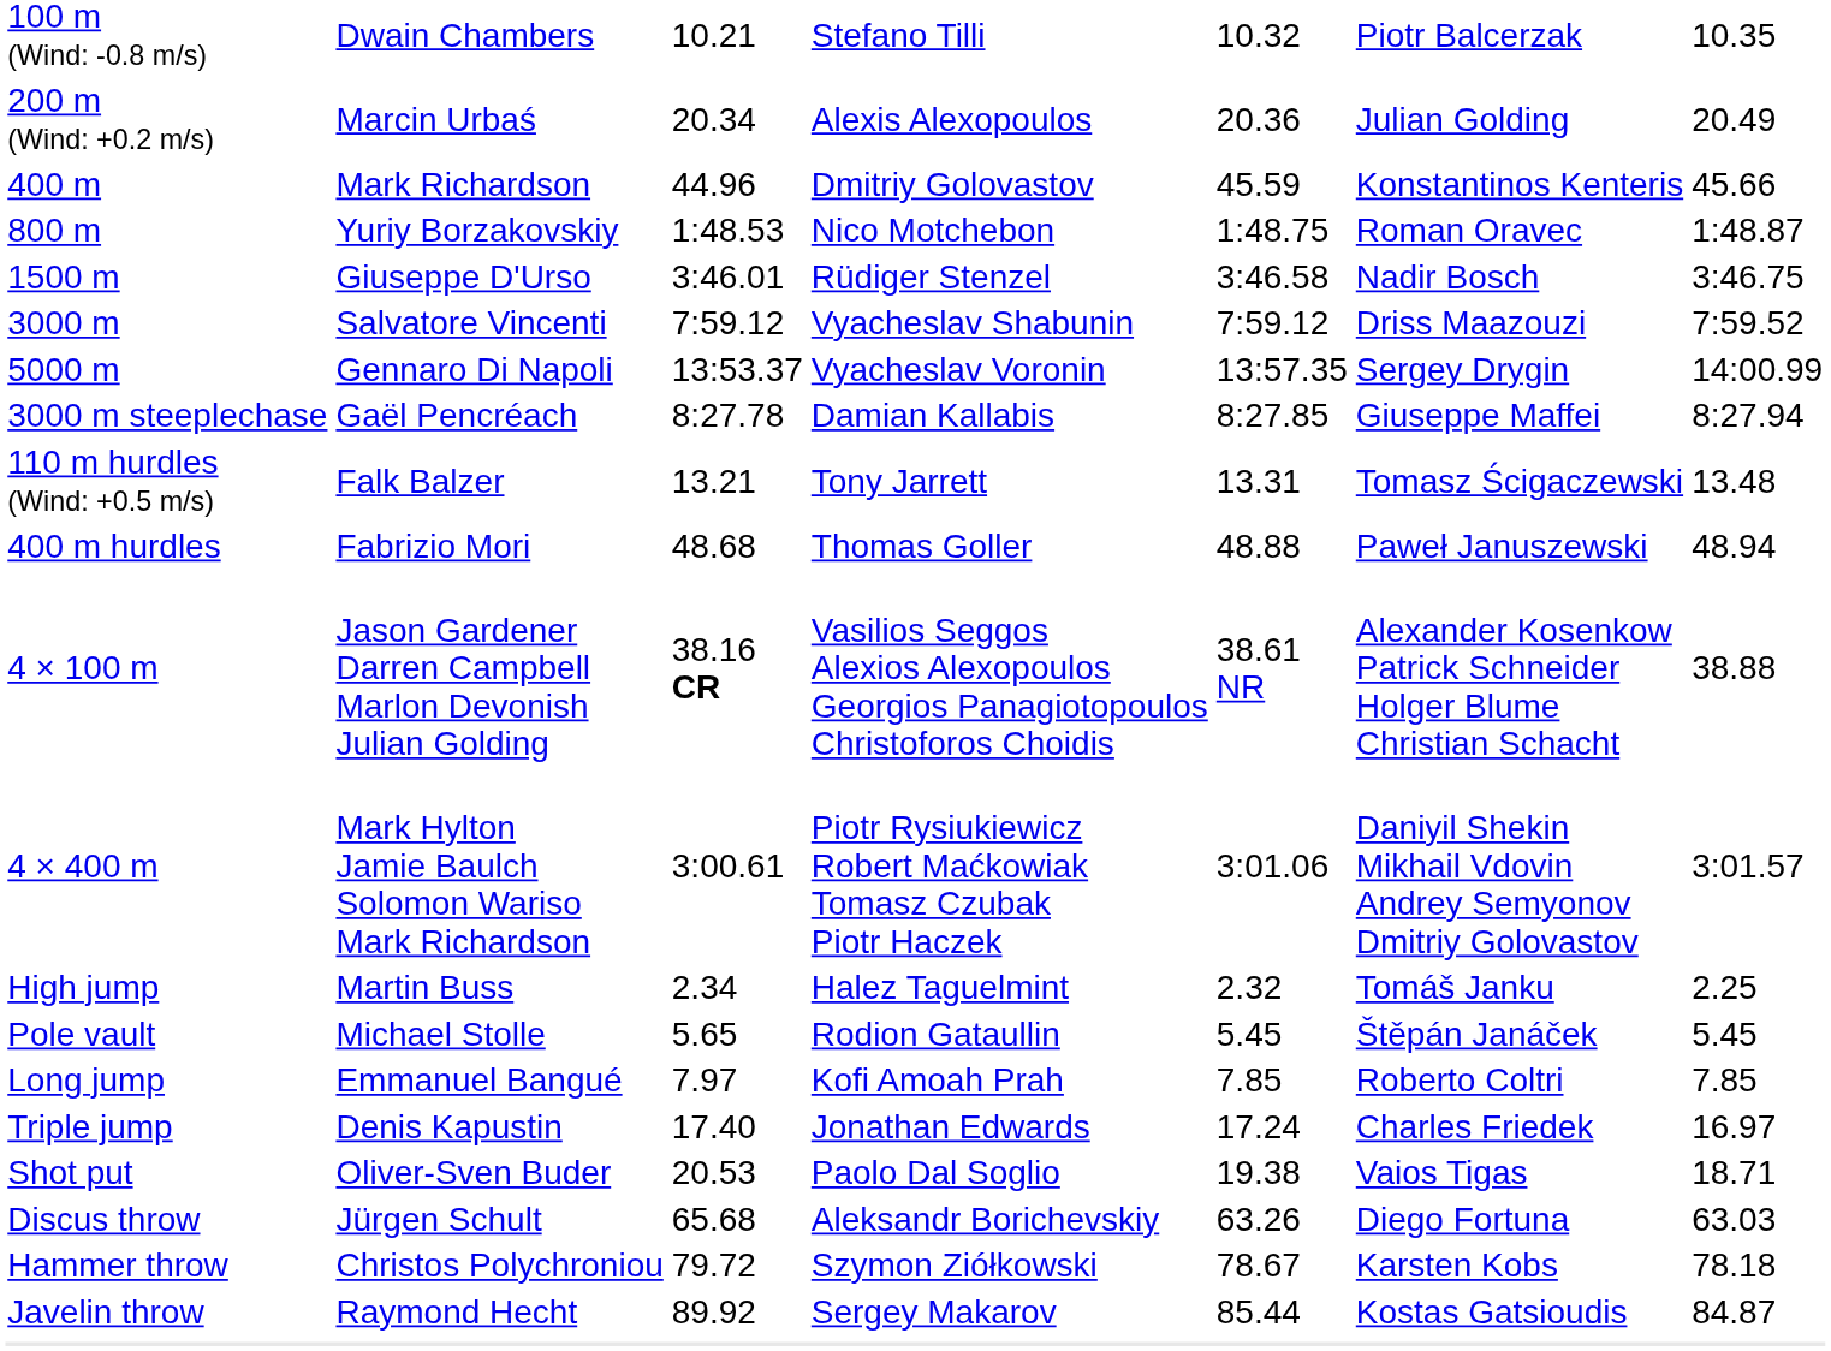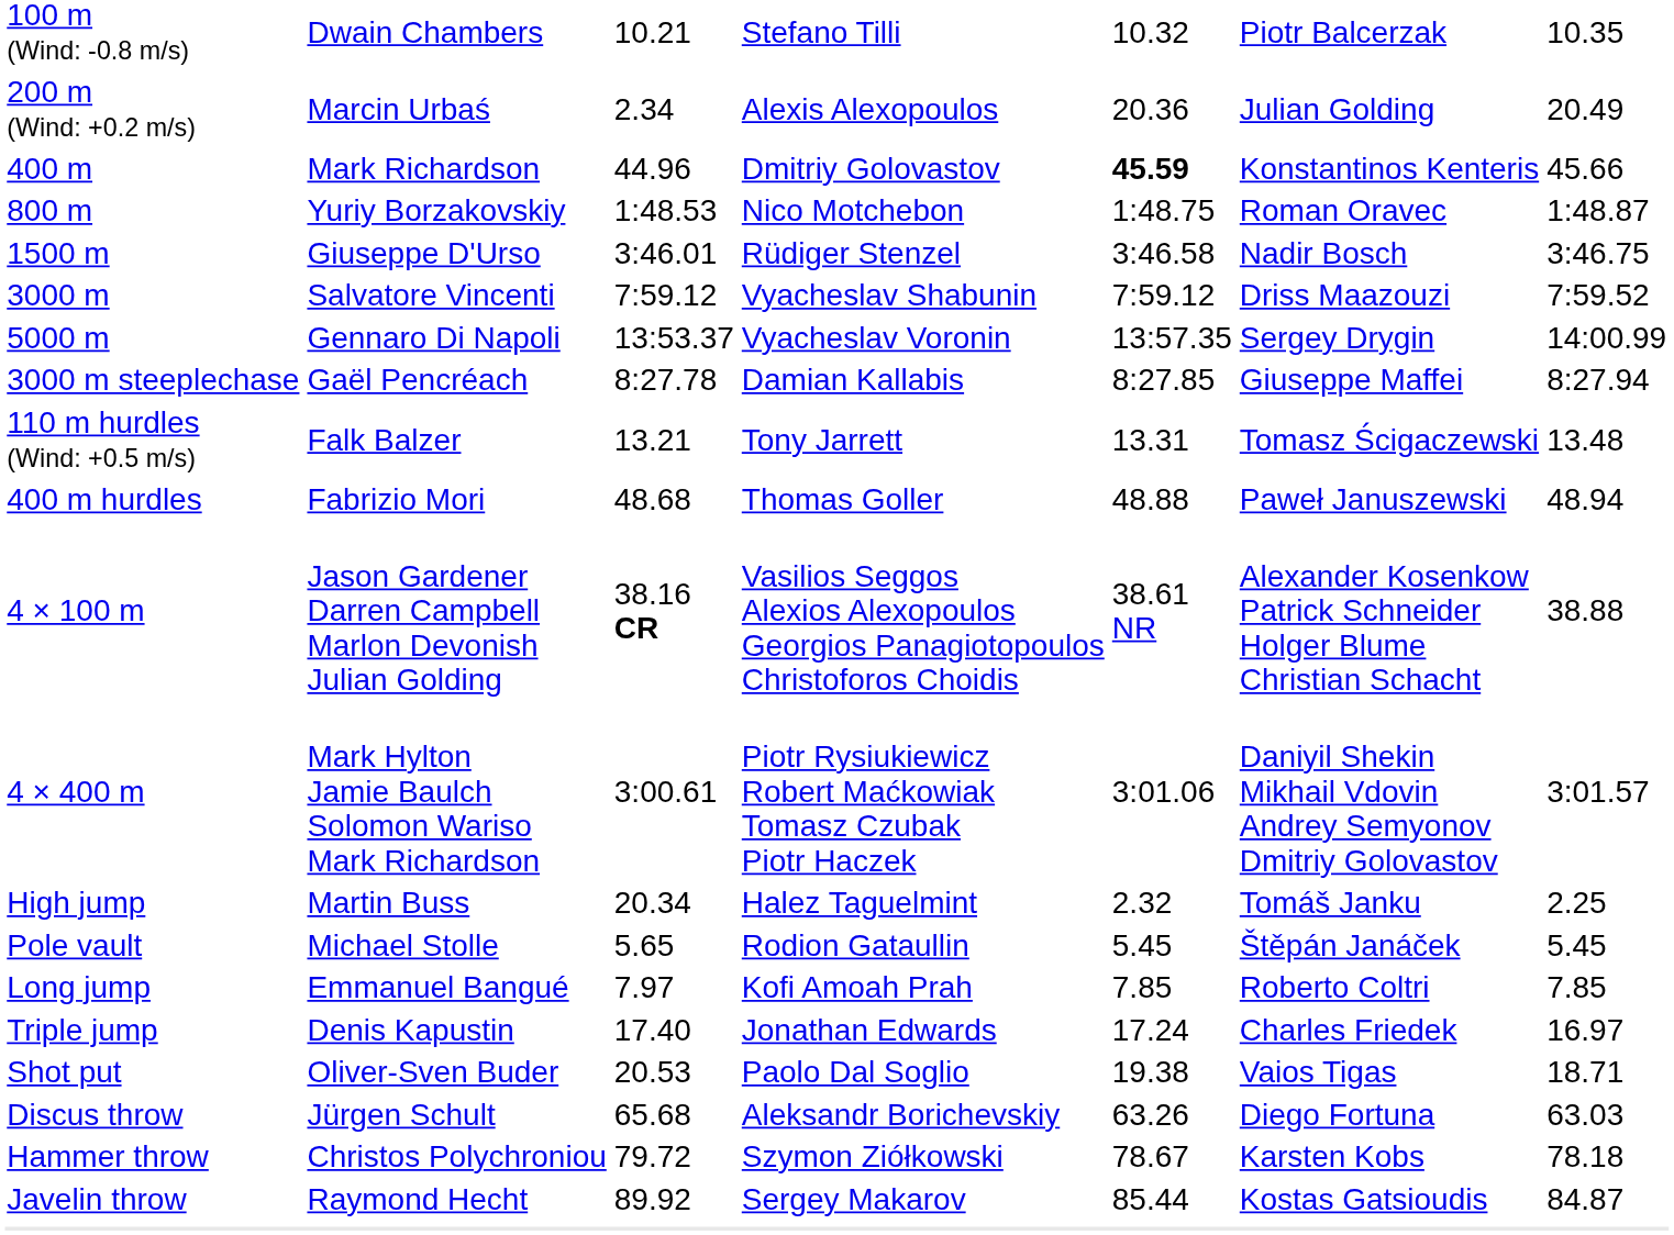 <table>
 <tr>
 <td><a href='#'>100 m</a><br><small>(Wind: -0.8 m/s)</small></td>
 <td><a href='#'>Dwain Chambers</a><br></td>
 <td>10.21</td>
 <td><a href='#'>Stefano Tilli</a><br></td>
 <td>10.32</td>
 <td><a href='#'>Piotr Balcerzak</a><br></td>
 <td>10.35</td>
 </tr>
 <tr>
 <td><a href='#'>200 m</a><br><small>(Wind: +0.2 m/s)</small></td>
 <td><a href='#'>Marcin Urbaś</a><br></td>
-<td>20.34</td>
+<td>2.34</td>
 <td><a href='#'>Alexis Alexopoulos</a><br></td>
 <td>20.36</td>
 <td><a href='#'>Julian Golding</a><br></td>
 <td>20.49</td>
 </tr>
 <tr>
 <td><a href='#'>400 m</a></td>
 <td><a href='#'>Mark Richardson</a><br></td>
 <td>44.96</td>
 <td><a href='#'>Dmitriy Golovastov</a><br></td>
-<td>45.59</td>
+<td><strong>45.59</strong></td>
 <td><a href='#'>Konstantinos Kenteris</a><br></td>
 <td>45.66</td>
 </tr>
 <tr>
 <td><a href='#'>800 m</a></td>
 <td><a href='#'>Yuriy Borzakovskiy</a><br></td>
 <td>1:48.53</td>
 <td><a href='#'>Nico Motchebon</a><br></td>
 <td>1:48.75</td>
 <td><a href='#'>Roman Oravec</a><br></td>
 <td>1:48.87</td>
 </tr>
 <tr>
 <td><a href='#'>1500 m</a></td>
 <td><a href='#'>Giuseppe D'Urso</a><br></td>
 <td>3:46.01</td>
 <td><a href='#'>Rüdiger Stenzel</a><br></td>
 <td>3:46.58</td>
 <td><a href='#'>Nadir Bosch</a><br></td>
 <td>3:46.75</td>
 </tr>
 <tr>
 <td><a href='#'>3000 m</a></td>
 <td><a href='#'>Salvatore Vincenti</a><br></td>
 <td>7:59.12</td>
 <td><a href='#'>Vyacheslav Shabunin</a><br></td>
 <td>7:59.12</td>
 <td><a href='#'>Driss Maazouzi</a><br></td>
 <td>7:59.52</td>
 </tr>
 <tr>
 <td><a href='#'>5000 m</a></td>
 <td><a href='#'>Gennaro Di Napoli</a><br></td>
 <td>13:53.37</td>
 <td><a href='#'>Vyacheslav Voronin</a><br></td>
 <td>13:57.35</td>
 <td><a href='#'>Sergey Drygin</a><br></td>
 <td>14:00.99</td>
 </tr>
 <tr>
 <td><a href='#'>3000 m steeplechase</a></td>
 <td><a href='#'>Gaël Pencréach</a><br></td>
 <td>8:27.78</td>
 <td><a href='#'>Damian Kallabis</a><br></td>
 <td>8:27.85</td>
 <td><a href='#'>Giuseppe Maffei</a><br></td>
 <td>8:27.94</td>
 </tr>
 <tr>
 <td><a href='#'>110 m hurdles</a><br><small>(Wind: +0.5 m/s)</small></td>
 <td><a href='#'>Falk Balzer</a><br></td>
 <td>13.21</td>
 <td><a href='#'>Tony Jarrett</a><br></td>
 <td>13.31</td>
 <td><a href='#'>Tomasz Ścigaczewski</a><br></td>
 <td>13.48</td>
 </tr>
 <tr>
 <td><a href='#'>400 m hurdles</a></td>
 <td><a href='#'>Fabrizio Mori</a><br></td>
 <td>48.68</td>
 <td><a href='#'>Thomas Goller</a><br></td>
 <td>48.88</td>
 <td><a href='#'>Paweł Januszewski</a><br></td>
 <td>48.94</td>
 </tr>
 <tr>
 <td><a href='#'>4 × 100 m</a></td>
 <td><br><a href='#'>Jason Gardener</a><br><a href='#'>Darren Campbell</a><br><a href='#'>Marlon Devonish</a><br><a href='#'>Julian Golding</a></td>
 <td>38.16<br><strong>CR</strong></td>
 <td><br><a href='#'>Vasilios Seggos</a><br><a href='#'>Alexios Alexopoulos</a><br><a href='#'>Georgios Panagiotopoulos</a><br><a href='#'>Christoforos Choidis</a></td>
 <td>38.61<br><a href='#'>NR</a></td>
 <td><br><a href='#'>Alexander Kosenkow</a><br><a href='#'>Patrick Schneider</a><br><a href='#'>Holger Blume</a><br><a href='#'>Christian Schacht</a></td>
 <td>38.88</td>
 </tr>
 <tr>
 <td><a href='#'>4 × 400 m</a></td>
 <td><br><a href='#'>Mark Hylton</a><br><a href='#'>Jamie Baulch</a><br><a href='#'>Solomon Wariso</a><br><a href='#'>Mark Richardson</a></td>
 <td>3:00.61</td>
 <td><br><a href='#'>Piotr Rysiukiewicz</a><br><a href='#'>Robert Maćkowiak</a><br><a href='#'>Tomasz Czubak</a><br><a href='#'>Piotr Haczek</a></td>
 <td>3:01.06</td>
 <td><br><a href='#'>Daniyil Shekin</a><br><a href='#'>Mikhail Vdovin</a><br><a href='#'>Andrey Semyonov</a><br><a href='#'>Dmitriy Golovastov</a></td>
 <td>3:01.57</td>
 </tr>
 <tr>
 <td><a href='#'>High jump</a></td>
 <td><a href='#'>Martin Buss</a><br></td>
-<td>2.34</td>
+<td>20.34</td>
 <td><a href='#'>Halez Taguelmint</a><br></td>
 <td>2.32</td>
 <td><a href='#'>Tomáš Janku</a><br></td>
 <td>2.25</td>
 </tr>
 <tr>
 <td><a href='#'>Pole vault</a></td>
 <td><a href='#'>Michael Stolle</a><br></td>
 <td>5.65</td>
 <td><a href='#'>Rodion Gataullin</a><br></td>
 <td>5.45</td>
 <td><a href='#'>Štěpán Janáček</a><br></td>
 <td>5.45</td>
 </tr>
 <tr>
 <td><a href='#'>Long jump</a></td>
 <td><a href='#'>Emmanuel Bangué</a><br></td>
 <td>7.97</td>
 <td><a href='#'>Kofi Amoah Prah</a><br></td>
 <td>7.85</td>
 <td><a href='#'>Roberto Coltri</a><br></td>
 <td>7.85</td>
 </tr>
 <tr>
 <td><a href='#'>Triple jump</a></td>
 <td><a href='#'>Denis Kapustin</a><br></td>
 <td>17.40</td>
 <td><a href='#'>Jonathan Edwards</a><br></td>
 <td>17.24</td>
 <td><a href='#'>Charles Friedek</a><br></td>
 <td>16.97</td>
 </tr>
 <tr>
 <td><a href='#'>Shot put</a></td>
 <td><a href='#'>Oliver-Sven Buder</a><br></td>
 <td>20.53</td>
 <td><a href='#'>Paolo Dal Soglio</a><br></td>
 <td>19.38</td>
 <td><a href='#'>Vaios Tigas</a><br></td>
 <td>18.71</td>
 </tr>
 <tr>
 <td><a href='#'>Discus throw</a></td>
 <td><a href='#'>Jürgen Schult</a><br></td>
 <td>65.68</td>
 <td><a href='#'>Aleksandr Borichevskiy</a><br></td>
 <td>63.26</td>
 <td><a href='#'>Diego Fortuna</a><br></td>
 <td>63.03</td>
 </tr>
 <tr>
 <td><a href='#'>Hammer throw</a></td>
 <td><a href='#'>Christos Polychroniou</a><br></td>
 <td>79.72</td>
 <td><a href='#'>Szymon Ziółkowski</a><br></td>
 <td>78.67</td>
 <td><a href='#'>Karsten Kobs</a><br></td>
 <td>78.18</td>
 </tr>
 <tr>
 <td><a href='#'>Javelin throw</a></td>
 <td><a href='#'>Raymond Hecht</a><br></td>
 <td>89.92</td>
 <td><a href='#'>Sergey Makarov</a><br></td>
 <td>85.44</td>
 <td><a href='#'>Kostas Gatsioudis</a><br></td>
 <td>84.87</td>
 </tr>
 <tr>
 </tr>
 <tr bgcolor= e8e8e8>
 <td colspan=7></td>
 </tr>
 </table>
